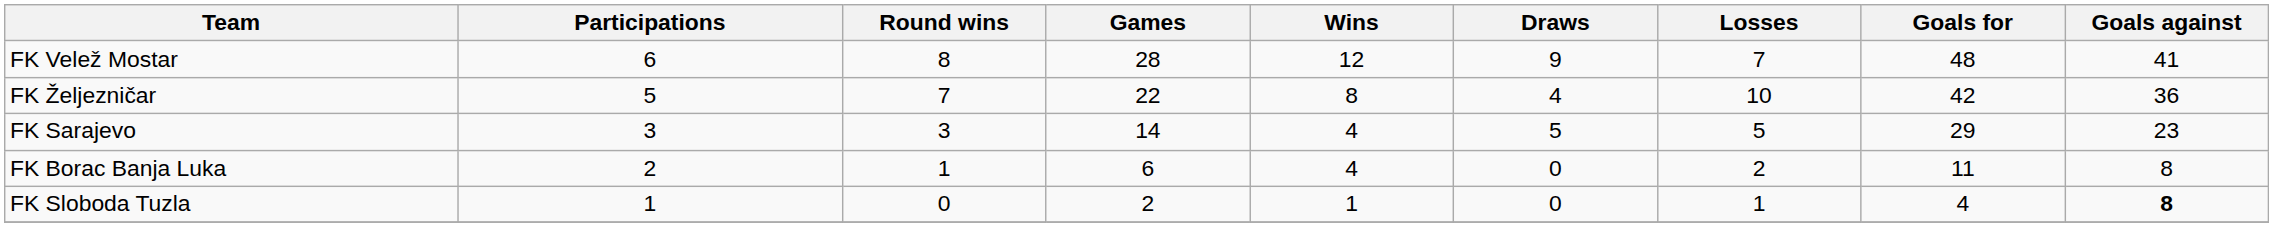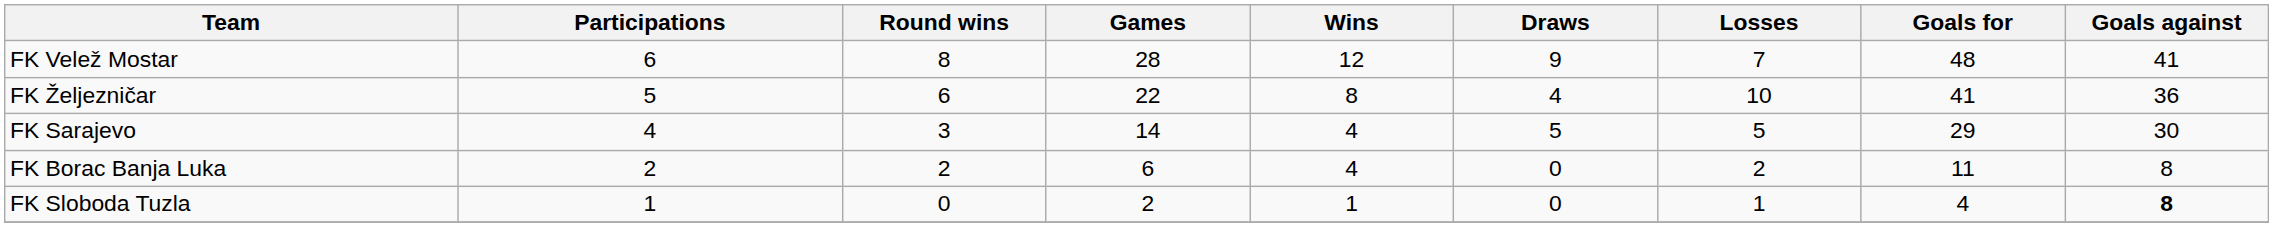 <table class="wikitable sortable" style="width:100%; text-align:center">
 <tr>
 <th style="width:20%">Team</th>
 <th style="width:17%">Participations</th>
 <th style="width:9%">Round wins</th>
 <th style="width:9%">Games</th>
 <th style="width:9%">Wins</th>
 <th style="width:9%">Draws</th>
 <th style="width:9%">Losses</th>
 <th style="width:9%">Goals for</th>
 <th style="width:9%">Goals against</th>
 </tr>
 <tr>
 <td style="text-align:left">FK Velež Mostar</td>
 <td>6</td>
 <td>8</td>
 <td>28</td>
 <td>12</td>
 <td>9</td>
 <td>7</td>
 <td>48</td>
 <td>41</td>
 </tr>
 <tr>
 <td style="text-align:left">FK Željezničar</td>
 <td>5</td>
-<td>7</td>
+<td>6</td>
 <td>22</td>
 <td>8</td>
 <td>4</td>
 <td>10</td>
-<td>42</td>
+<td>41</td>
 <td>36</td>
 </tr>
 <tr>
 <td style="text-align:left">FK Sarajevo</td>
-<td>3</td>
+<td>4</td>
 <td>3</td>
 <td>14</td>
 <td>4</td>
 <td>5</td>
 <td>5</td>
 <td>29</td>
-<td>23</td>
+<td>30</td>
 </tr>
 <tr>
 <td style="text-align:left">FK Borac Banja Luka</td>
 <td>2</td>
-<td>1</td>
+<td>2</td>
 <td>6</td>
 <td>4</td>
 <td>0</td>
 <td>2</td>
 <td>11</td>
 <td>8</td>
 </tr>
 <tr>
 <td style="text-align:left">FK Sloboda Tuzla</td>
 <td>1</td>
 <td>0</td>
 <td>2</td>
 <td>1</td>
 <td>0</td>
 <td>1</td>
 <td>4</td>
 <td><strong>8</strong></td>
 </tr>
 <tr>
 </tr>
 </table>
